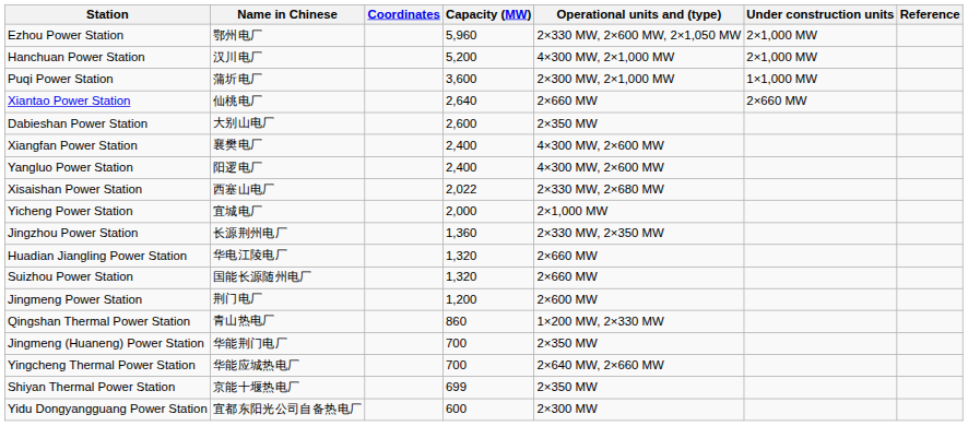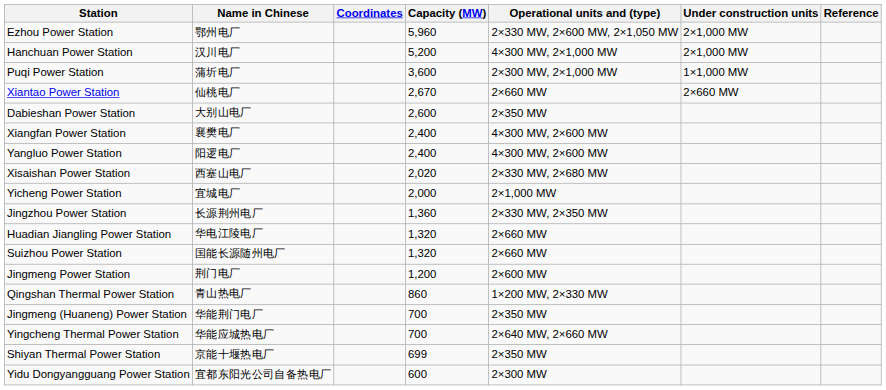 <table class="wikitable sortable">
 <tr>
 <th>Station</th>
 <th>Name in Chinese</th>
 <th><a href='#'>Coordinates</a></th>
 <th>Capacity (<a href='#'>MW</a>)</th>
 <th>Operational units and (type)</th>
 <th>Under construction units</th>
 <th>Reference</th>
 </tr>
 <tr>
 <td>Ezhou Power Station</td>
 <td>鄂州电厂</td>
 <td></td>
 <td>5,960</td>
 <td>2×330 MW, 2×600 MW, 2×1,050 MW</td>
 <td>2×1,000 MW</td>
 <td></td>
 </tr>
 <tr>
 <td>Hanchuan Power Station</td>
 <td>汉川电厂</td>
 <td></td>
 <td>5,200</td>
 <td>4×300 MW,  2×1,000 MW</td>
 <td>2×1,000 MW</td>
 <td></td>
 </tr>
 <tr>
 <td>Puqi Power Station</td>
 <td>蒲圻电厂</td>
 <td></td>
 <td>3,600</td>
 <td>2×300 MW, 2×1,000 MW</td>
 <td>1×1,000 MW</td>
 <td></td>
 </tr>
 <tr>
 <td><a href='#'>Xiantao Power Station</a></td>
 <td>仙桃电厂</td>
 <td></td>
-<td>2,640</td>
+<td>2,670</td>
 <td>2×660 MW</td>
 <td>2×660 MW</td>
 <td></td>
 </tr>
 <tr>
 <td>Dabieshan Power Station</td>
 <td>大别山电厂</td>
 <td></td>
 <td>2,600</td>
 <td>2×350 MW</td>
 <td></td>
 <td></td>
 </tr>
 <tr>
 <td>Xiangfan Power Station</td>
 <td>襄樊电厂</td>
 <td></td>
 <td>2,400</td>
 <td>4×300 MW, 2×600 MW</td>
 <td></td>
 <td></td>
 </tr>
 <tr>
 <td>Yangluo Power Station</td>
 <td>阳逻电厂</td>
 <td></td>
 <td>2,400</td>
 <td>4×300 MW, 2×600 MW</td>
 <td></td>
 <td></td>
 </tr>
 <tr>
 <td>Xisaishan Power Station</td>
 <td>西塞山电厂</td>
 <td></td>
-<td>2,022</td>
+<td>2,020</td>
 <td>2×330 MW, 2×680 MW</td>
 <td></td>
 <td></td>
 </tr>
 <tr>
 <td>Yicheng Power Station</td>
 <td>宜城电厂</td>
 <td></td>
 <td>2,000</td>
 <td>2×1,000 MW</td>
 <td></td>
 <td></td>
 </tr>
 <tr>
 <td>Jingzhou Power Station</td>
 <td>长源荆州电厂</td>
 <td></td>
 <td>1,360</td>
 <td>2×330 MW, 2×350 MW</td>
 <td></td>
 <td></td>
 </tr>
 <tr>
 <td>Huadian Jiangling Power Station</td>
 <td>华电江陵电厂</td>
 <td></td>
 <td>1,320</td>
 <td>2×660 MW</td>
 <td></td>
 <td></td>
 </tr>
 <tr>
 <td>Suizhou Power Station</td>
 <td>国能长源随州电厂</td>
 <td></td>
 <td>1,320</td>
 <td>2×660 MW</td>
 <td></td>
 <td></td>
 </tr>
 <tr>
 <td>Jingmeng Power Station</td>
 <td>荆门电厂</td>
 <td></td>
 <td>1,200</td>
 <td>2×600 MW</td>
 <td></td>
 <td></td>
 </tr>
 <tr>
 <td>Qingshan Thermal Power Station</td>
 <td>青山热电厂</td>
 <td></td>
 <td>860</td>
 <td>1×200 MW, 2×330 MW</td>
 <td></td>
 <td></td>
 </tr>
 <tr>
 <td>Jingmeng (Huaneng) Power Station</td>
 <td>华能荆门电厂</td>
 <td></td>
 <td>700</td>
 <td>2×350 MW</td>
 <td></td>
 <td></td>
 </tr>
 <tr>
 <td>Yingcheng Thermal Power Station</td>
 <td>华能应城热电厂</td>
 <td></td>
 <td>700</td>
 <td>2×640 MW, 2×660 MW</td>
 <td></td>
 <td></td>
 </tr>
 <tr>
 <td>Shiyan Thermal Power Station</td>
 <td>京能十堰热电厂</td>
 <td></td>
 <td>699</td>
 <td>2×350 MW</td>
 <td></td>
 <td></td>
 </tr>
 <tr>
 <td>Yidu Dongyangguang Power Station</td>
 <td>宜都东阳光公司自备热电厂</td>
 <td></td>
 <td>600</td>
 <td>2×300 MW</td>
 <td></td>
 <td></td>
 </tr>
 </table>
